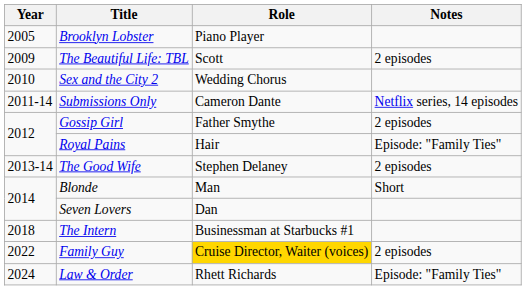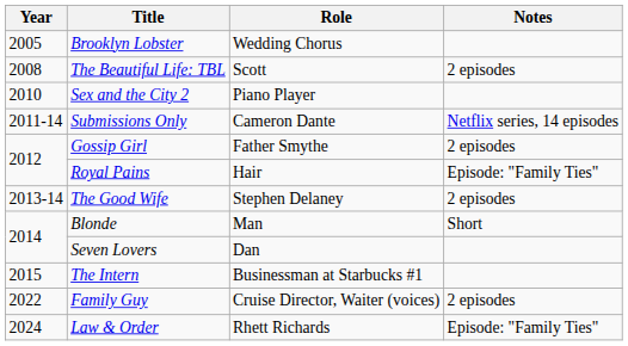 <table class="wikitable">
 <tr>
 <th>Year</th>
 <th>Title</th>
 <th>Role</th>
 <th>Notes</th>
 </tr>
 <tr>
 <td>2005</td>
 <td><em><a href='#'>Brooklyn Lobster</a></em></td>
-<td>Piano Player</td>
+<td>Wedding Chorus</td>
 <td></td>
 </tr>
 <tr>
-<td>2009</td>
+<td>2008</td>
 <td><em><a href='#'>The Beautiful Life: TBL</a></em></td>
 <td>Scott</td>
 <td>2 episodes</td>
 </tr>
 <tr>
 <td>2010</td>
 <td><em><a href='#'>Sex and the City 2</a></em></td>
-<td>Wedding Chorus</td>
+<td>Piano Player</td>
 <td></td>
 </tr>
 <tr>
 <td>2011-14</td>
 <td><em><a href='#'>Submissions Only</a></em></td>
 <td>Cameron Dante</td>
 <td><a href='#'>Netflix</a> series, 14 episodes</td>
 </tr>
 <tr>
 <td rowspan="2">2012</td>
 <td><em><a href='#'>Gossip Girl</a></em></td>
 <td>Father Smythe</td>
 <td>2 episodes</td>
 </tr>
 <tr>
 <td><em><a href='#'>Royal Pains</a></em></td>
 <td>Hair</td>
 <td>Episode: "Family Ties"</td>
 </tr>
 <tr>
 <td>2013-14</td>
 <td><em><a href='#'>The Good Wife</a></em></td>
 <td>Stephen Delaney</td>
 <td>2 episodes</td>
 </tr>
 <tr>
 <td rowspan="2">2014</td>
 <td><em>Blonde</em></td>
 <td>Man</td>
 <td>Short</td>
 </tr>
 <tr>
 <td><em>Seven Lovers</em></td>
 <td>Dan</td>
 <td></td>
 </tr>
 <tr>
-<td>2018</td>
+<td>2015</td>
 <td><em><a href='#'>The Intern</a></em></td>
 <td>Businessman at Starbucks #1</td>
 <td></td>
 </tr>
 <tr>
 <td>2022</td>
 <td><em><a href='#'>Family Guy</a></em></td>
-<td style="background: gold;">Cruise Director, Waiter (voices)</td>
+<td>Cruise Director, Waiter (voices)</td>
 <td>2 episodes</td>
 </tr>
 <tr>
 <td>2024</td>
 <td><em><a href='#'>Law & Order</a></em></td>
 <td>Rhett Richards</td>
 <td>Episode: "Family Ties"</td>
 </tr>
 </table>
